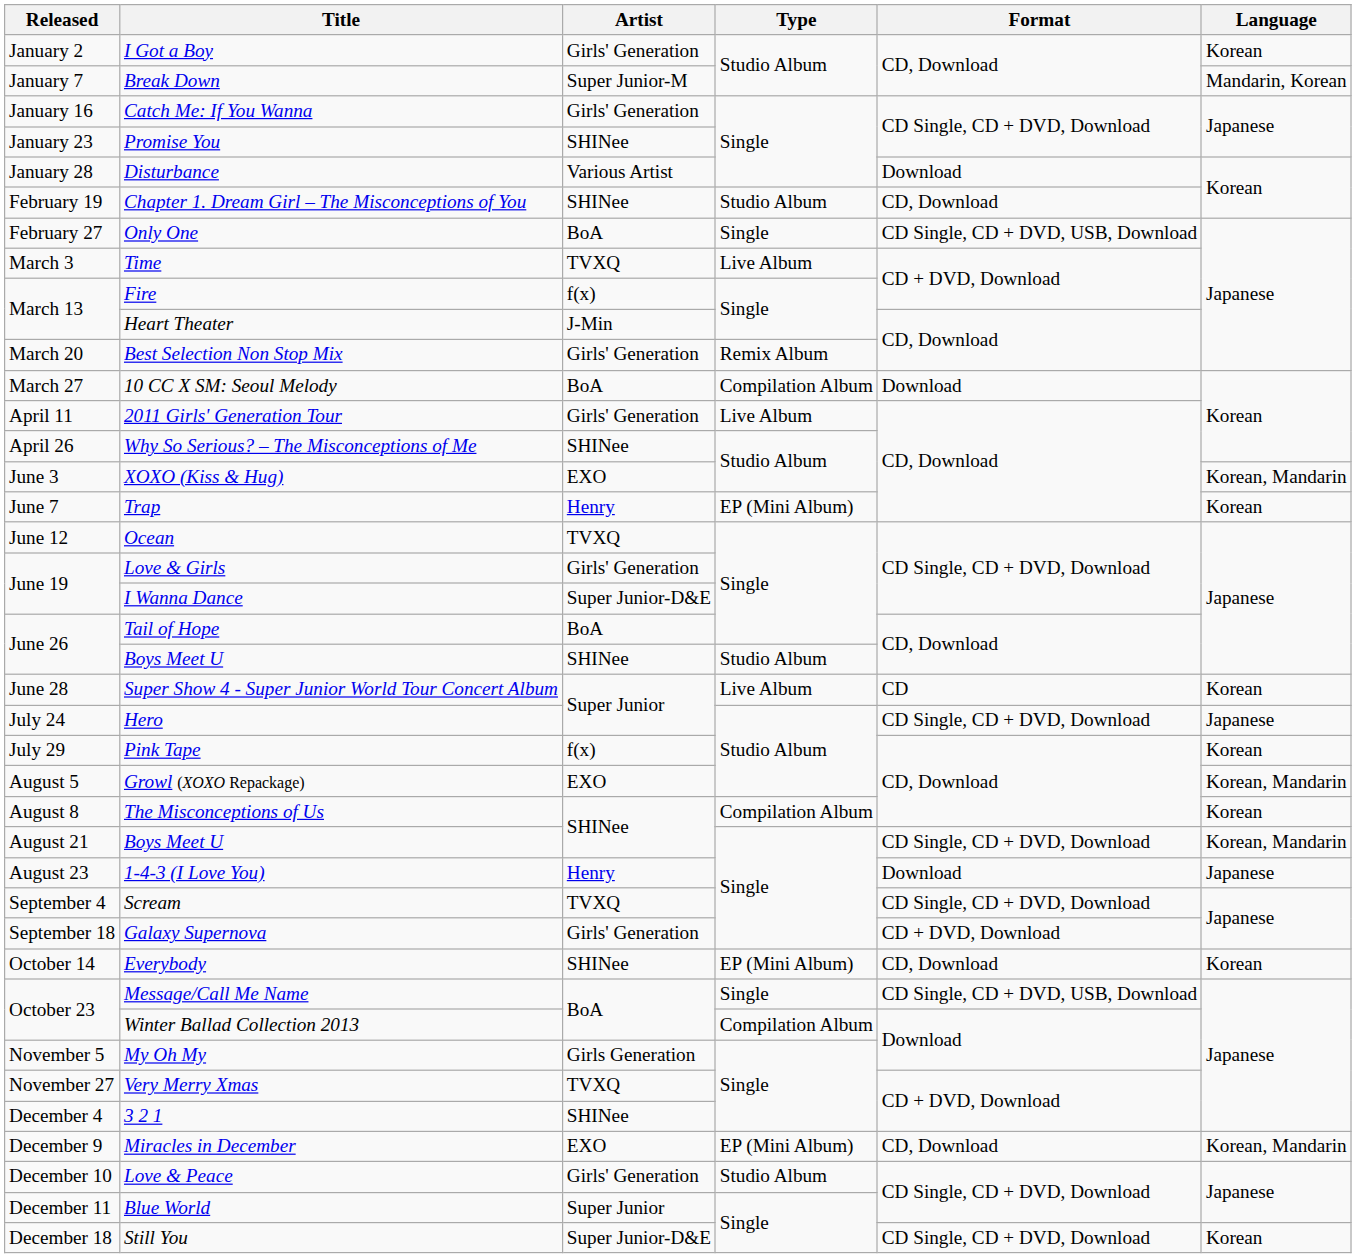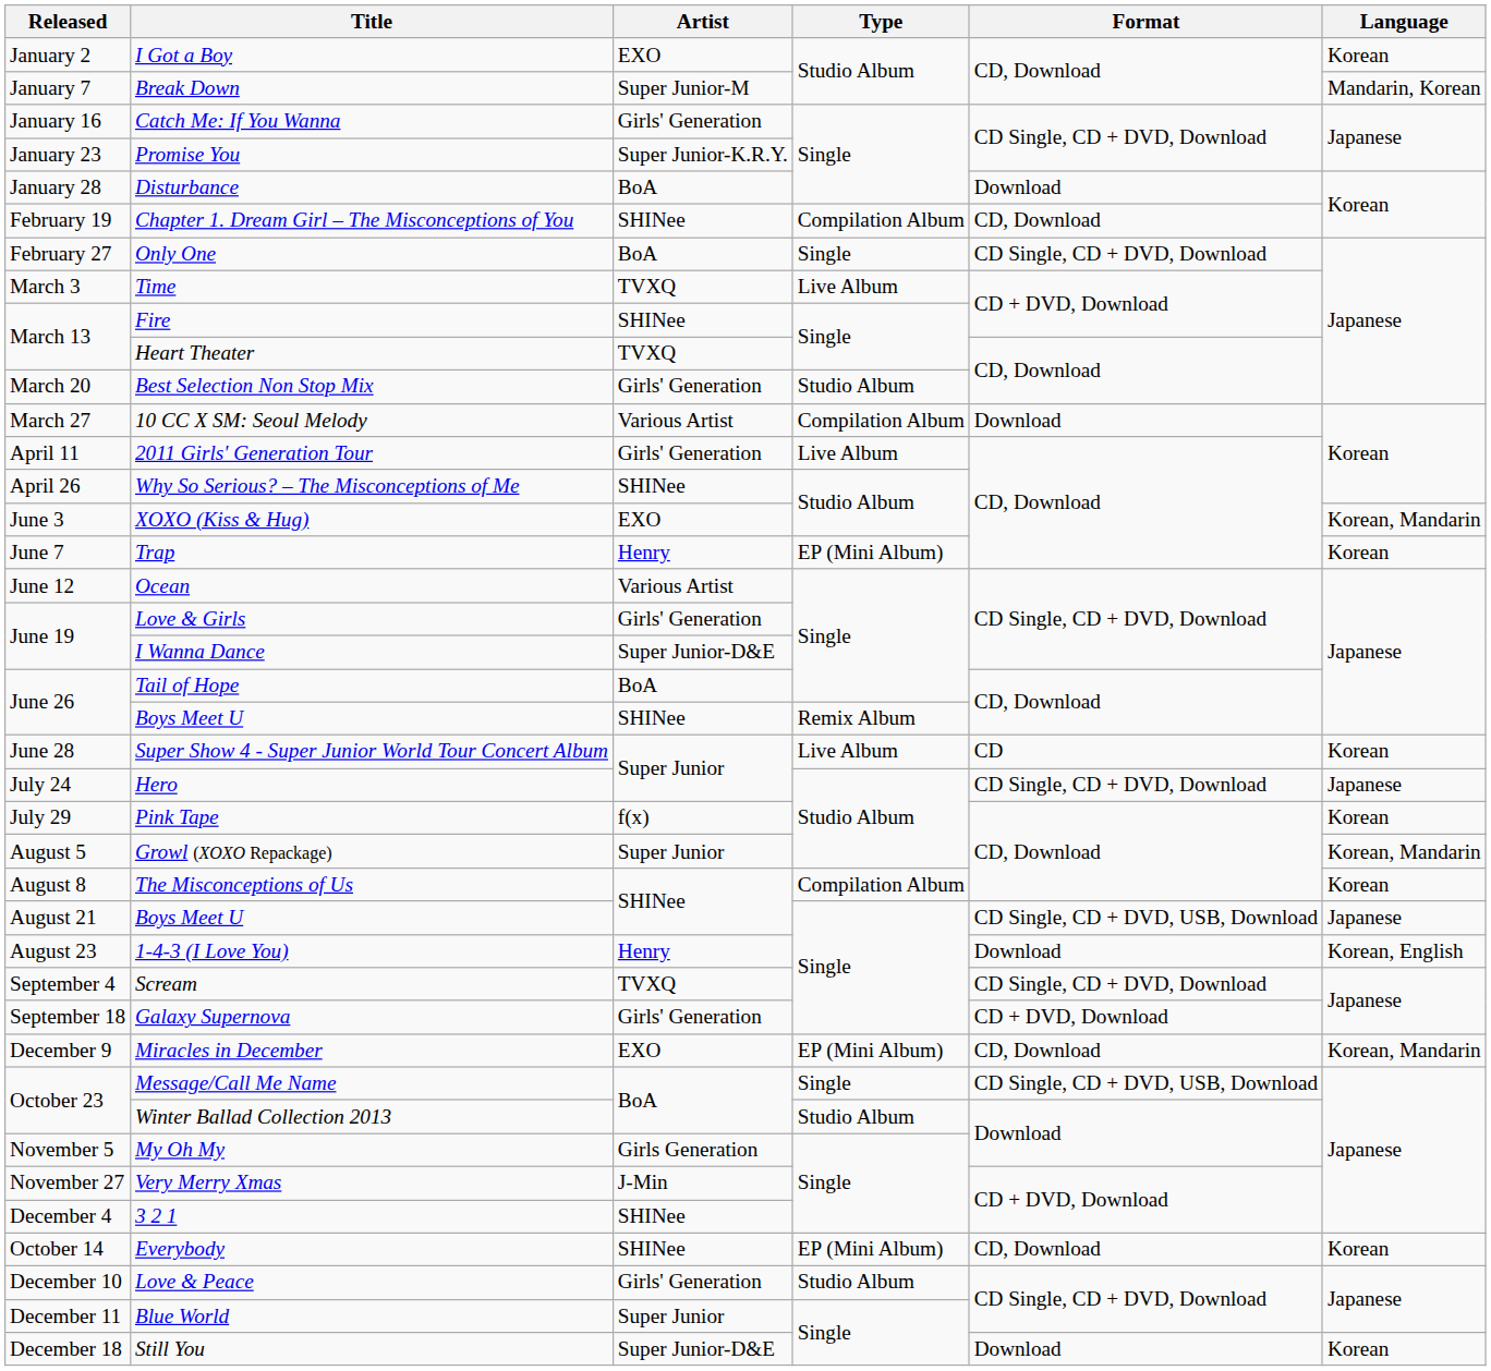 <table class="wikitable sortable">
 <tr>
 <th scope="col">Released</th>
 <th scope="col">Title</th>
 <th scope="col">Artist</th>
 <th scope="col">Type</th>
 <th scope="col">Format</th>
 <th scope="col">Language</th>
 </tr>
 <tr>
 <td>January 2</td>
 <td><em><a href='#'>I Got a Boy</a></em></td>
-<td>Girls' Generation</td>
+<td>EXO</td>
 <td rowspan="2">Studio Album</td>
 <td rowspan="2">CD, Download</td>
 <td>Korean</td>
 </tr>
 <tr>
 <td>January 7</td>
 <td><em><a href='#'>Break Down</a></em></td>
 <td>Super Junior-M</td>
 <td>Mandarin, Korean</td>
 </tr>
 <tr>
 <td>January 16</td>
 <td><em><a href='#'>Catch Me: If You Wanna</a></em></td>
 <td>Girls' Generation</td>
 <td rowspan="3">Single</td>
 <td rowspan="2">CD Single, CD + DVD, Download</td>
 <td rowspan="2">Japanese</td>
 </tr>
 <tr>
 <td>January 23</td>
 <td><em><a href='#'>Promise You</a></em></td>
-<td>SHINee</td>
+<td>Super Junior-K.R.Y.</td>
 </tr>
 <tr>
 <td>January 28</td>
 <td><em><a href='#'>Disturbance</a></em></td>
-<td>Various Artist</td>
+<td>BoA</td>
 <td>Download</td>
 <td rowspan="2">Korean</td>
 </tr>
 <tr>
 <td>February 19</td>
 <td><em><a href='#'>Chapter 1. Dream Girl – The Misconceptions of You</a></em></td>
 <td>SHINee</td>
-<td>Studio Album</td>
+<td>Compilation Album</td>
 <td>CD, Download</td>
 </tr>
 <tr>
 <td>February 27</td>
 <td><em><a href='#'>Only One</a></em></td>
 <td>BoA</td>
 <td>Single</td>
-<td>CD Single, CD + DVD, USB, Download</td>
+<td>CD Single, CD + DVD, Download</td>
 <td rowspan="5">Japanese</td>
 </tr>
 <tr>
 <td>March 3</td>
 <td><em><a href='#'>Time</a></em></td>
 <td>TVXQ</td>
 <td>Live Album</td>
 <td rowspan="2">CD + DVD, Download</td>
 </tr>
 <tr>
 <td rowspan="2">March 13</td>
 <td><em><a href='#'>Fire</a></em></td>
-<td>f(x)</td>
+<td>SHINee</td>
 <td rowspan="2">Single</td>
 </tr>
 <tr>
 <td><em>Heart Theater</em></td>
-<td>J-Min</td>
+<td>TVXQ</td>
 <td rowspan="2">CD, Download</td>
 </tr>
 <tr>
 <td>March 20</td>
 <td><em><a href='#'>Best Selection Non Stop Mix</a></em></td>
 <td>Girls' Generation</td>
-<td>Remix Album</td>
+<td>Studio Album</td>
 </tr>
 <tr>
 <td>March 27</td>
 <td><em>10 CC X SM: Seoul Melody</em></td>
-<td>BoA</td>
+<td>Various Artist</td>
 <td>Compilation Album</td>
 <td>Download</td>
 <td rowspan="3">Korean</td>
 </tr>
 <tr>
 <td>April 11</td>
 <td><em><a href='#'>2011 Girls' Generation Tour</a></em></td>
 <td>Girls' Generation</td>
 <td>Live Album</td>
 <td rowspan="4">CD, Download</td>
 </tr>
 <tr>
 <td>April 26</td>
 <td><em><a href='#'>Why So Serious? – The Misconceptions of Me</a></em></td>
 <td>SHINee</td>
 <td rowspan="2">Studio Album</td>
 </tr>
 <tr>
 <td>June 3</td>
 <td><em><a href='#'>XOXO (Kiss & Hug)</a></em></td>
 <td>EXO</td>
 <td>Korean, Mandarin</td>
 </tr>
 <tr>
 <td>June 7</td>
 <td><em><a href='#'>Trap</a></em></td>
 <td><a href='#'>Henry</a></td>
 <td>EP (Mini Album)</td>
 <td>Korean</td>
 </tr>
 <tr>
 <td>June 12</td>
 <td><em><a href='#'>Ocean</a></em></td>
-<td>TVXQ</td>
+<td>Various Artist</td>
 <td rowspan="4">Single</td>
 <td rowspan="3">CD Single, CD + DVD, Download</td>
 <td rowspan="5">Japanese</td>
 </tr>
 <tr>
 <td rowspan="2">June 19</td>
 <td><em><a href='#'>Love & Girls</a></em></td>
 <td>Girls' Generation</td>
 </tr>
 <tr>
 <td><em><a href='#'>I Wanna Dance</a></em></td>
 <td>Super Junior-D&E</td>
 </tr>
 <tr>
 <td rowspan="2">June 26</td>
 <td><em><a href='#'>Tail of Hope</a></em></td>
 <td>BoA</td>
 <td rowspan="2">CD, Download</td>
 </tr>
 <tr>
 <td><em><a href='#'>Boys Meet U</a></em></td>
 <td>SHINee</td>
-<td>Studio Album</td>
+<td>Remix Album</td>
 </tr>
 <tr>
 <td>June 28</td>
 <td><em><a href='#'>Super Show 4 - Super Junior World Tour Concert Album</a></em></td>
 <td rowspan="2">Super Junior</td>
 <td>Live Album</td>
 <td>CD</td>
 <td>Korean</td>
 </tr>
 <tr>
 <td>July 24</td>
 <td><em><a href='#'>Hero</a></em></td>
 <td rowspan="3">Studio Album</td>
 <td>CD Single, CD + DVD, Download</td>
 <td>Japanese</td>
 </tr>
 <tr>
 <td>July 29</td>
 <td><em><a href='#'>Pink Tape</a></em></td>
 <td>f(x)</td>
 <td rowspan="3">CD, Download</td>
 <td>Korean</td>
 </tr>
 <tr>
 <td>August 5</td>
 <td><em><a href='#'>Growl</a></em> <small>(<em>XOXO</em> Repackage)</small></td>
-<td>EXO</td>
+<td>Super Junior</td>
 <td>Korean, Mandarin</td>
 </tr>
 <tr>
 <td>August 8</td>
 <td><em><a href='#'>The Misconceptions of Us</a></em></td>
 <td rowspan="2">SHINee</td>
 <td>Compilation Album</td>
 <td>Korean</td>
 </tr>
 <tr>
 <td>August 21</td>
 <td><em><a href='#'>Boys Meet U</a></em></td>
 <td rowspan="4">Single</td>
-<td>CD Single, CD + DVD, Download</td>
-<td>Korean, Mandarin</td>
+<td>CD Single, CD + DVD, USB, Download</td>
+<td>Japanese</td>
 </tr>
 <tr>
 <td>August 23</td>
 <td><em><a href='#'>1-4-3 (I Love You)</a></em></td>
 <td><a href='#'>Henry</a></td>
 <td>Download</td>
-<td>Japanese</td>
+<td>Korean, English</td>
 </tr>
 <tr>
 <td>September 4</td>
 <td><em>Scream</em></td>
 <td>TVXQ</td>
 <td>CD Single, CD + DVD, Download</td>
 <td rowspan="2">Japanese</td>
 </tr>
 <tr>
 <td>September 18</td>
 <td><em><a href='#'>Galaxy Supernova</a></em></td>
 <td>Girls' Generation</td>
 <td>CD + DVD, Download</td>
 </tr>
 <tr>
-<td>October 14</td>
-<td><em><a href='#'>Everybody</a></em></td>
-<td>SHINee</td>
+<td>December 9</td>
+<td><em><a href='#'>Miracles in December</a></em></td>
+<td>EXO</td>
 <td>EP (Mini Album)</td>
 <td>CD, Download</td>
-<td>Korean</td>
+<td>Korean, Mandarin</td>
 </tr>
 <tr>
 <td rowspan="2">October 23</td>
 <td><em><a href='#'>Message/Call Me Name</a></em></td>
 <td rowspan="2">BoA</td>
 <td>Single</td>
 <td>CD Single, CD + DVD, USB, Download</td>
 <td rowspan="5">Japanese</td>
 </tr>
 <tr>
 <td><em>Winter Ballad Collection 2013</em></td>
-<td>Compilation Album</td>
+<td>Studio Album</td>
 <td rowspan="2">Download</td>
 </tr>
 <tr>
 <td>November 5</td>
 <td><em><a href='#'>My Oh My</a></em></td>
 <td>Girls Generation</td>
 <td rowspan="3">Single</td>
 </tr>
 <tr>
 <td>November 27</td>
 <td><em><a href='#'>Very Merry Xmas</a></em></td>
-<td>TVXQ</td>
+<td>J-Min</td>
 <td rowspan="2">CD + DVD, Download</td>
 </tr>
 <tr>
 <td>December 4</td>
 <td><em><a href='#'>3 2 1</a></em></td>
 <td>SHINee</td>
 </tr>
 <tr>
-<td>December 9</td>
-<td><em><a href='#'>Miracles in December</a></em></td>
-<td>EXO</td>
+<td>October 14</td>
+<td><em><a href='#'>Everybody</a></em></td>
+<td>SHINee</td>
 <td>EP (Mini Album)</td>
 <td>CD, Download</td>
-<td>Korean, Mandarin</td>
+<td>Korean</td>
 </tr>
 <tr>
 <td>December 10</td>
 <td><em><a href='#'>Love & Peace</a></em></td>
 <td>Girls' Generation</td>
 <td>Studio Album</td>
 <td rowspan="2">CD Single, CD + DVD, Download</td>
 <td rowspan="2">Japanese</td>
 </tr>
 <tr>
 <td>December 11</td>
 <td><em><a href='#'>Blue World</a></em></td>
 <td>Super Junior</td>
 <td rowspan="2">Single</td>
 </tr>
 <tr>
 <td>December 18</td>
 <td><em>Still You</em></td>
 <td>Super Junior-D&E</td>
-<td>CD Single, CD + DVD, Download</td>
+<td>Download</td>
 <td>Korean</td>
 </tr>
 </table>
